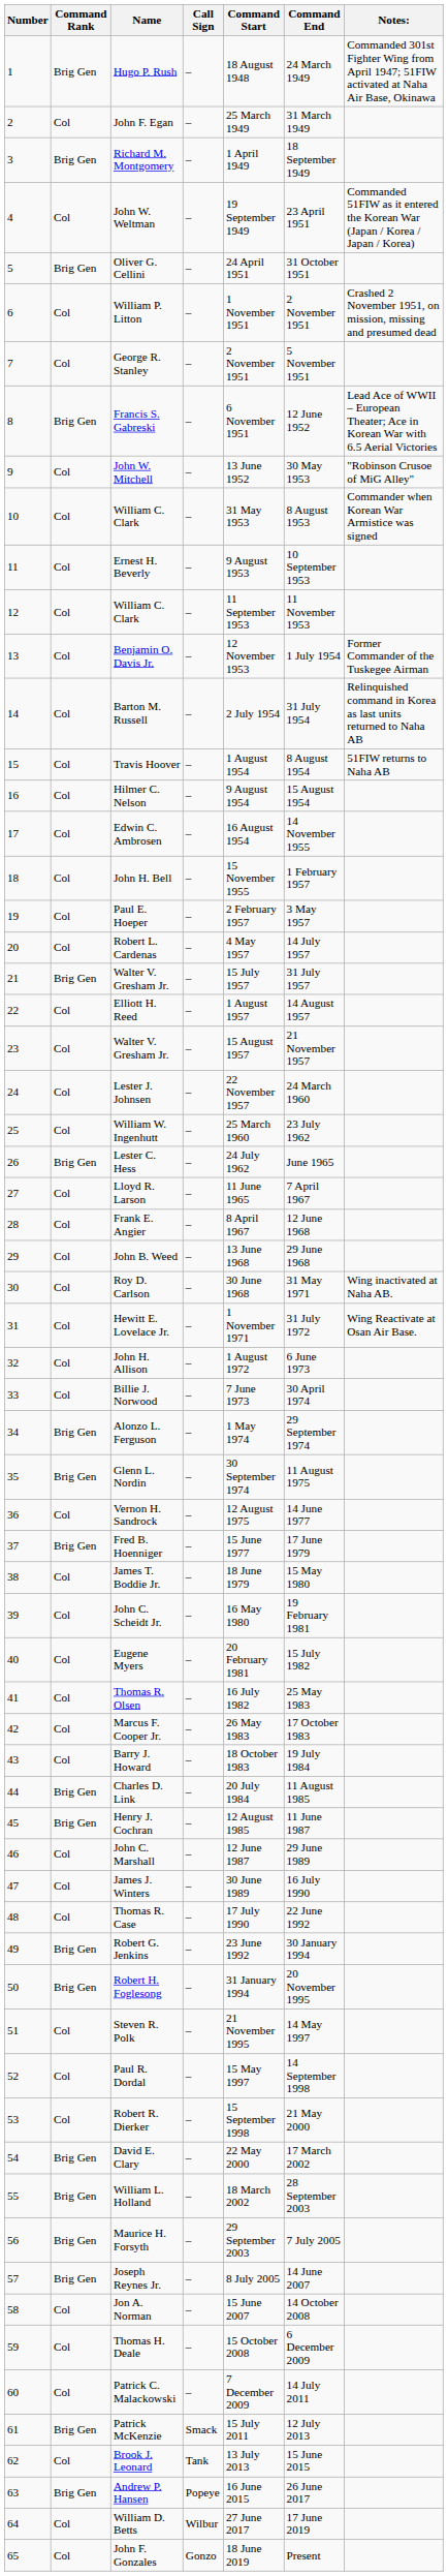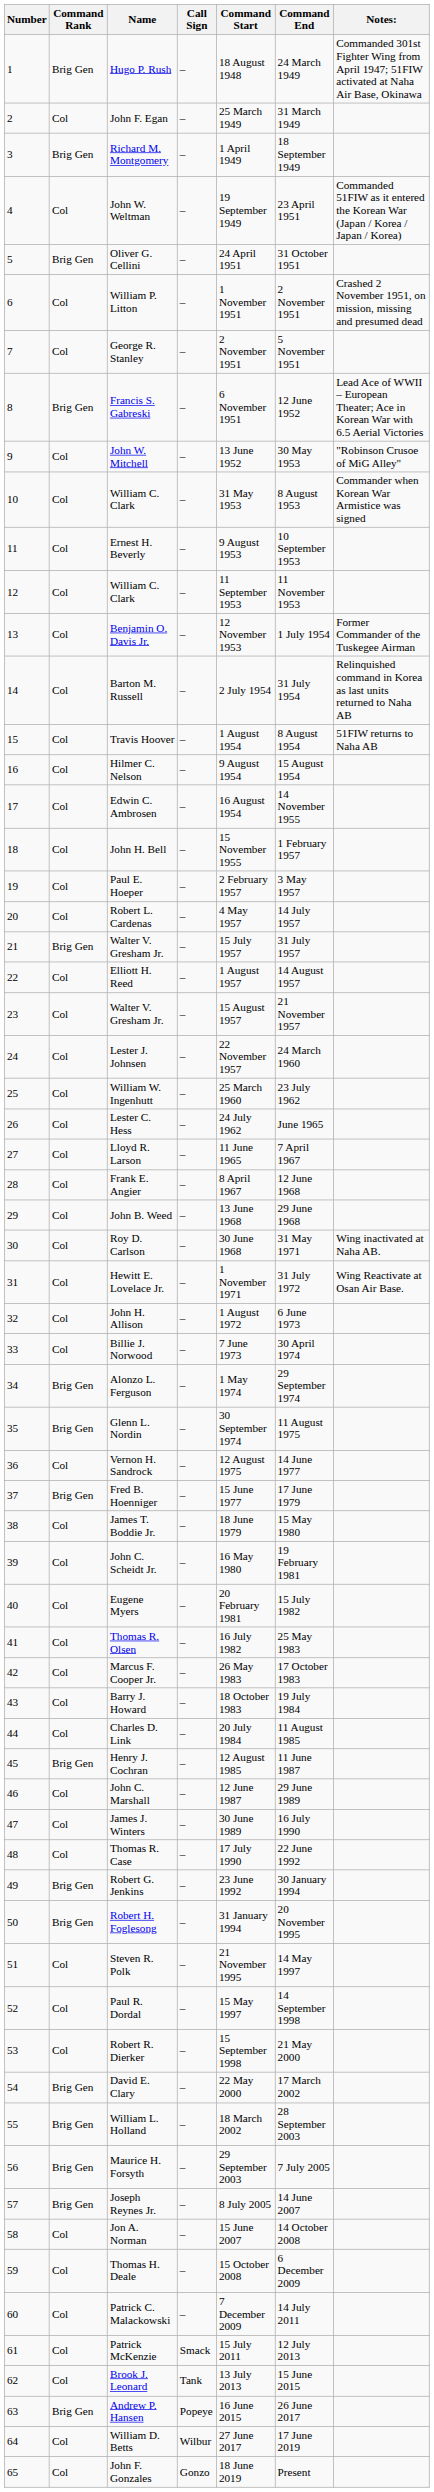 <table class="wikitable">
 <tr>
 <th>Number</th>
 <th>Command Rank</th>
 <th>Name</th>
 <th>Call Sign</th>
 <th>Command Start</th>
 <th>Command End</th>
 <th>Notes:</th>
 </tr>
 <tr>
 <td>1</td>
 <td>Brig Gen</td>
 <td><a href='#'>Hugo P. Rush</a></td>
 <td>–</td>
 <td>18 August 1948</td>
 <td>24 March 1949</td>
 <td>Commanded 301st Fighter Wing from April 1947; 51FIW activated at Naha Air Base, Okinawa</td>
 </tr>
 <tr>
 <td>2</td>
 <td>Col</td>
 <td>John F. Egan</td>
 <td>–</td>
 <td>25 March 1949</td>
 <td>31 March 1949</td>
 <td></td>
 </tr>
 <tr>
 <td>3</td>
 <td>Brig Gen</td>
 <td><a href='#'>Richard M. Montgomery</a></td>
 <td>–</td>
 <td>1 April 1949</td>
 <td>18 September 1949</td>
 <td></td>
 </tr>
 <tr>
 <td>4</td>
 <td>Col</td>
 <td>John W. Weltman</td>
 <td>–</td>
 <td>19 September 1949</td>
 <td>23 April 1951</td>
 <td>Commanded 51FIW as it entered the Korean War (Japan / Korea / Japan / Korea)</td>
 </tr>
 <tr>
 <td>5</td>
 <td>Brig Gen</td>
 <td>Oliver G. Cellini</td>
 <td>–</td>
 <td>24 April 1951</td>
 <td>31 October 1951</td>
 <td></td>
 </tr>
 <tr>
 <td>6</td>
 <td>Col</td>
 <td>William P. Litton</td>
 <td>–</td>
 <td>1 November 1951</td>
 <td>2 November 1951</td>
 <td>Crashed 2 November 1951, on mission, missing and presumed dead</td>
 </tr>
 <tr>
 <td>7</td>
 <td>Col</td>
 <td>George R. Stanley</td>
 <td>–</td>
 <td>2 November 1951</td>
 <td>5 November 1951</td>
 <td></td>
 </tr>
 <tr>
 <td>8</td>
 <td>Brig Gen</td>
 <td><a href='#'>Francis S. Gabreski</a></td>
 <td>–</td>
 <td>6 November 1951</td>
 <td>12 June 1952</td>
 <td>Lead Ace of WWII – European Theater; Ace in Korean War with 6.5 Aerial Victories</td>
 </tr>
 <tr>
 <td>9</td>
 <td>Col</td>
 <td><a href='#'>John W. Mitchell</a></td>
 <td>–</td>
 <td>13 June 1952</td>
 <td>30 May 1953</td>
 <td>"Robinson Crusoe of MiG Alley"</td>
 </tr>
 <tr>
 <td>10</td>
 <td>Col</td>
 <td>William C. Clark</td>
 <td>–</td>
 <td>31 May 1953</td>
 <td>8 August 1953</td>
 <td>Commander when Korean War Armistice was signed</td>
 </tr>
 <tr>
 <td>11</td>
 <td>Col</td>
 <td>Ernest H. Beverly</td>
 <td>–</td>
 <td>9 August 1953</td>
 <td>10 September 1953</td>
 <td></td>
 </tr>
 <tr>
 <td>12</td>
 <td>Col</td>
 <td>William C. Clark</td>
 <td>–</td>
 <td>11 September 1953</td>
 <td>11 November 1953</td>
 <td></td>
 </tr>
 <tr>
 <td>13</td>
 <td>Col</td>
 <td><a href='#'>Benjamin O. Davis Jr.</a></td>
 <td>–</td>
 <td>12 November 1953</td>
 <td>1 July 1954</td>
 <td>Former Commander of the Tuskegee Airman</td>
 </tr>
 <tr>
 <td>14</td>
 <td>Col</td>
 <td>Barton M. Russell</td>
 <td>–</td>
 <td>2 July 1954</td>
 <td>31 July 1954</td>
 <td>Relinquished command in Korea as last units returned to Naha AB</td>
 </tr>
 <tr>
 <td>15</td>
 <td>Col</td>
 <td>Travis Hoover</td>
 <td>–</td>
 <td>1 August 1954</td>
 <td>8 August 1954</td>
 <td>51FIW returns to Naha AB</td>
 </tr>
 <tr>
 <td>16</td>
 <td>Col</td>
 <td>Hilmer C. Nelson</td>
 <td>–</td>
 <td>9 August 1954</td>
 <td>15 August 1954</td>
 <td></td>
 </tr>
 <tr>
 <td>17</td>
 <td>Col</td>
 <td>Edwin C. Ambrosen</td>
 <td>–</td>
 <td>16 August 1954</td>
 <td>14 November 1955</td>
 <td></td>
 </tr>
 <tr>
 <td>18</td>
 <td>Col</td>
 <td>John H. Bell</td>
 <td>–</td>
 <td>15 November 1955</td>
 <td>1 February 1957</td>
 <td></td>
 </tr>
 <tr>
 <td>19</td>
 <td>Col</td>
 <td>Paul E. Hoeper</td>
 <td>–</td>
 <td>2 February 1957</td>
 <td>3 May 1957</td>
 <td></td>
 </tr>
 <tr>
 <td>20</td>
 <td>Col</td>
 <td>Robert L. Cardenas</td>
 <td>–</td>
 <td>4 May 1957</td>
 <td>14 July 1957</td>
 <td></td>
 </tr>
 <tr>
 <td>21</td>
 <td>Brig Gen</td>
 <td>Walter V. Gresham Jr.</td>
 <td>–</td>
 <td>15 July 1957</td>
 <td>31 July 1957</td>
 <td></td>
 </tr>
 <tr>
 <td>22</td>
 <td>Col</td>
 <td>Elliott H. Reed</td>
 <td>–</td>
 <td>1 August 1957</td>
 <td>14 August 1957</td>
 <td></td>
 </tr>
 <tr>
 <td>23</td>
 <td>Col</td>
 <td>Walter V. Gresham Jr.</td>
 <td>–</td>
 <td>15 August 1957</td>
 <td>21 November 1957</td>
 <td></td>
 </tr>
 <tr>
 <td>24</td>
 <td>Col</td>
 <td>Lester J. Johnsen</td>
 <td>–</td>
 <td>22 November 1957</td>
 <td>24 March 1960</td>
 <td></td>
 </tr>
 <tr>
 <td>25</td>
 <td>Col</td>
 <td>William W. Ingenhutt</td>
 <td>–</td>
 <td>25 March 1960</td>
 <td>23 July 1962</td>
 <td></td>
 </tr>
 <tr>
 <td>26</td>
-<td>Brig Gen</td>
+<td>Col</td>
 <td>Lester C. Hess</td>
 <td>–</td>
 <td>24 July 1962</td>
 <td>June 1965</td>
 <td></td>
 </tr>
 <tr>
 <td>27</td>
 <td>Col</td>
 <td>Lloyd R. Larson</td>
 <td>–</td>
 <td>11 June 1965</td>
 <td>7 April 1967</td>
 <td></td>
 </tr>
 <tr>
 <td>28</td>
 <td>Col</td>
 <td>Frank E. Angier</td>
 <td>–</td>
 <td>8 April 1967</td>
 <td>12 June 1968</td>
 <td></td>
 </tr>
 <tr>
 <td>29</td>
 <td>Col</td>
 <td>John B. Weed</td>
 <td>–</td>
 <td>13 June 1968</td>
 <td>29 June 1968</td>
 <td></td>
 </tr>
 <tr>
 <td>30</td>
 <td>Col</td>
 <td>Roy D. Carlson</td>
 <td>–</td>
 <td>30 June 1968</td>
 <td>31 May 1971</td>
 <td>Wing inactivated at Naha AB.</td>
 </tr>
 <tr>
 <td>31</td>
 <td>Col</td>
 <td>Hewitt E. Lovelace Jr.</td>
 <td>–</td>
 <td>1 November 1971</td>
 <td>31 July 1972</td>
 <td>Wing Reactivate at Osan Air Base.</td>
 </tr>
 <tr>
 <td>32</td>
 <td>Col</td>
 <td>John H. Allison</td>
 <td>–</td>
 <td>1 August 1972</td>
 <td>6 June 1973</td>
 <td></td>
 </tr>
 <tr>
 <td>33</td>
 <td>Col</td>
 <td>Billie J. Norwood</td>
 <td>–</td>
 <td>7 June 1973</td>
 <td>30 April 1974</td>
 <td></td>
 </tr>
 <tr>
 <td>34</td>
 <td>Brig Gen</td>
 <td>Alonzo L. Ferguson</td>
 <td>–</td>
 <td>1 May 1974</td>
 <td>29 September 1974</td>
 <td></td>
 </tr>
 <tr>
 <td>35</td>
 <td>Brig Gen</td>
 <td>Glenn L. Nordin</td>
 <td>–</td>
 <td>30 September 1974</td>
 <td>11 August 1975</td>
 <td></td>
 </tr>
 <tr>
 <td>36</td>
 <td>Col</td>
 <td>Vernon H. Sandrock</td>
 <td>–</td>
 <td>12 August 1975</td>
 <td>14 June 1977</td>
 <td></td>
 </tr>
 <tr>
 <td>37</td>
 <td>Brig Gen</td>
 <td>Fred B. Hoenniger</td>
 <td>–</td>
 <td>15 June 1977</td>
 <td>17 June 1979</td>
 <td></td>
 </tr>
 <tr>
 <td>38</td>
 <td>Col</td>
 <td>James T. Boddie Jr.</td>
 <td>–</td>
 <td>18 June 1979</td>
 <td>15 May 1980</td>
 <td></td>
 </tr>
 <tr>
 <td>39</td>
 <td>Col</td>
 <td>John C. Scheidt Jr.</td>
 <td>–</td>
 <td>16 May 1980</td>
 <td>19 February 1981</td>
 <td></td>
 </tr>
 <tr>
 <td>40</td>
 <td>Col</td>
 <td>Eugene Myers</td>
 <td>–</td>
 <td>20 February 1981</td>
 <td>15 July 1982</td>
 <td></td>
 </tr>
 <tr>
 <td>41</td>
 <td>Col</td>
 <td><a href='#'>Thomas R. Olsen</a></td>
 <td>–</td>
 <td>16 July 1982</td>
 <td>25 May 1983</td>
 <td></td>
 </tr>
 <tr>
 <td>42</td>
 <td>Col</td>
 <td>Marcus F. Cooper Jr.</td>
 <td>–</td>
 <td>26 May 1983</td>
 <td>17 October 1983</td>
 <td></td>
 </tr>
 <tr>
 <td>43</td>
 <td>Col</td>
 <td>Barry J. Howard</td>
 <td>–</td>
 <td>18 October 1983</td>
 <td>19 July 1984</td>
 <td></td>
 </tr>
 <tr>
 <td>44</td>
-<td>Brig Gen</td>
+<td>Col</td>
 <td>Charles D. Link</td>
 <td>–</td>
 <td>20 July 1984</td>
 <td>11 August 1985</td>
 <td></td>
 </tr>
 <tr>
 <td>45</td>
 <td>Brig Gen</td>
 <td>Henry J. Cochran</td>
 <td>–</td>
 <td>12 August 1985</td>
 <td>11 June 1987</td>
 <td></td>
 </tr>
 <tr>
 <td>46</td>
 <td>Col</td>
 <td>John C. Marshall</td>
 <td>–</td>
 <td>12 June 1987</td>
 <td>29 June 1989</td>
 <td></td>
 </tr>
 <tr>
 <td>47</td>
 <td>Col</td>
 <td>James J. Winters</td>
 <td>–</td>
 <td>30 June 1989</td>
 <td>16 July 1990</td>
 <td></td>
 </tr>
 <tr>
 <td>48</td>
 <td>Col</td>
 <td>Thomas R. Case</td>
 <td>–</td>
 <td>17 July 1990</td>
 <td>22 June 1992</td>
 <td></td>
 </tr>
 <tr>
 <td>49</td>
 <td>Brig Gen</td>
 <td>Robert G. Jenkins</td>
 <td>–</td>
 <td>23 June 1992</td>
 <td>30 January 1994</td>
 <td></td>
 </tr>
 <tr>
 <td>50</td>
 <td>Brig Gen</td>
 <td><a href='#'>Robert H. Foglesong</a></td>
 <td>–</td>
 <td>31 January 1994</td>
 <td>20 November 1995</td>
 <td></td>
 </tr>
 <tr>
 <td>51</td>
 <td>Col</td>
 <td>Steven R. Polk</td>
 <td>–</td>
 <td>21 November 1995</td>
 <td>14 May 1997</td>
 <td></td>
 </tr>
 <tr>
 <td>52</td>
 <td>Col</td>
 <td>Paul R. Dordal</td>
 <td>–</td>
 <td>15 May 1997</td>
 <td>14 September 1998</td>
 <td></td>
 </tr>
 <tr>
 <td>53</td>
 <td>Col</td>
 <td>Robert R. Dierker</td>
 <td>–</td>
 <td>15 September 1998</td>
 <td>21 May 2000</td>
 <td></td>
 </tr>
 <tr>
 <td>54</td>
 <td>Brig Gen</td>
 <td>David E. Clary</td>
 <td>–</td>
 <td>22 May 2000</td>
 <td>17 March 2002</td>
 <td></td>
 </tr>
 <tr>
 <td>55</td>
 <td>Brig Gen</td>
 <td>William L. Holland</td>
 <td>–</td>
 <td>18 March 2002</td>
 <td>28 September 2003</td>
 <td></td>
 </tr>
 <tr>
 <td>56</td>
 <td>Brig Gen</td>
 <td>Maurice H. Forsyth</td>
 <td>–</td>
 <td>29 September 2003</td>
 <td>7 July 2005</td>
 <td></td>
 </tr>
 <tr>
 <td>57</td>
 <td>Brig Gen</td>
 <td>Joseph Reynes Jr.</td>
 <td>–</td>
 <td>8 July 2005</td>
 <td>14 June 2007</td>
 <td></td>
 </tr>
 <tr>
 <td>58</td>
 <td>Col</td>
 <td>Jon A. Norman</td>
 <td>–</td>
 <td>15 June 2007</td>
 <td>14 October 2008</td>
 <td></td>
 </tr>
 <tr>
 <td>59</td>
 <td>Col</td>
 <td>Thomas H. Deale</td>
 <td>–</td>
 <td>15 October 2008</td>
 <td>6 December 2009</td>
 <td></td>
 </tr>
 <tr>
 <td>60</td>
 <td>Col</td>
 <td>Patrick C. Malackowski</td>
 <td>–</td>
 <td>7 December 2009</td>
 <td>14 July 2011</td>
 <td></td>
 </tr>
 <tr>
 <td>61</td>
-<td>Brig Gen</td>
+<td>Col</td>
 <td>Patrick McKenzie</td>
 <td>Smack</td>
 <td>15 July 2011</td>
 <td>12 July 2013</td>
 <td></td>
 </tr>
 <tr>
 <td>62</td>
 <td>Col</td>
 <td><a href='#'>Brook J. Leonard</a></td>
 <td>Tank</td>
 <td>13 July 2013</td>
 <td>15 June 2015</td>
 <td></td>
 </tr>
 <tr>
 <td>63</td>
 <td>Brig Gen</td>
 <td><a href='#'>Andrew P. Hansen</a></td>
 <td>Popeye</td>
 <td>16 June 2015</td>
 <td>26 June 2017</td>
 <td></td>
 </tr>
 <tr>
 <td>64</td>
 <td>Col</td>
 <td>William D. Betts</td>
 <td>Wilbur</td>
 <td>27 June 2017</td>
 <td>17 June 2019</td>
 <td></td>
 </tr>
 <tr>
 <td>65</td>
 <td>Col</td>
 <td>John F. Gonzales</td>
 <td>Gonzo</td>
 <td>18 June 2019</td>
 <td>Present</td>
 <td></td>
 </tr>
 </table>
